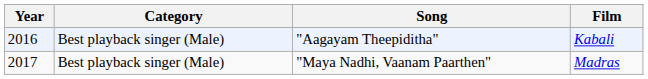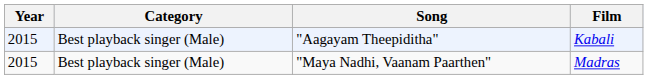 <table class="wikitable" width="55%">
 <tr bgcolor="#d1e4fd">
 <th>Year</th>
 <th>Category</th>
 <th>Song</th>
 <th>Film</th>
 </tr>
 <tr bgcolor=#edf3fe>
-<td>2016</td>
+<td>2015</td>
 <td>Best playback singer (Male)</td>
 <td>"Aagayam Theepiditha"</td>
 <td><em><a href='#'>Kabali</a></em></td>
 </tr>
 <tr>
-<td>2017</td>
+<td>2015</td>
 <td>Best playback singer (Male)</td>
 <td>"Maya Nadhi, Vaanam Paarthen"</td>
 <td><em><a href='#'>Madras</a></em></td>
 </tr>
 </table>
